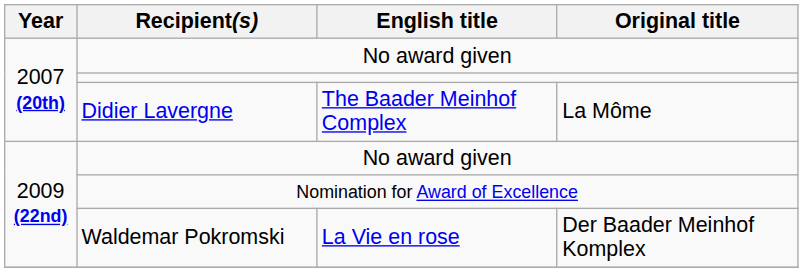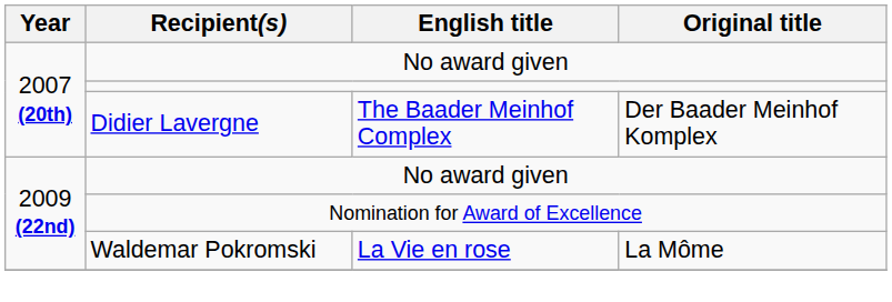 <table class="wikitable" width="95%" cellpadding="5">
 <tr>
 <th width="5%"><strong>Year</strong></th>
 <th width="25%"><strong>Recipient<strong><em>(s)<em></th>
 <th width="25%"></strong>English title<strong></th>
 <th width="25%"></strong>Original title<strong></th>
 </tr>
 <tr>
 <td style="text-align:center;" rowspan=3></strong>2007<strong><small><br><a href='#'>(20th)</a></small></td>
 <td colspan=3 style="text-align:center;">No award given</td>
 </tr>
 <tr>
 <td colspan=3></td>
 </tr>
 <tr>
 <td> <a href='#'>Didier Lavergne</a></td>
 <td></em><a href='#'>The Baader Meinhof Complex</a><em></td>
-<td></em>La Môme<em></td>
+<td></em>Der Baader Meinhof Komplex<em></td>
 </tr>
 <tr>
 <td style="text-align:center;" rowspan=3></strong>2009<strong><br><small><a href='#'>(22nd)</a></small></td>
 <td colspan=3 style="text-align:center;">No award given</td>
 </tr>
 <tr>
 <td colspan=3 style="text-align:center;"><small>Nomination for <a href='#'>Award of Excellence</a></small></td>
 </tr>
 <tr>
 <td> Waldemar Pokromski</td>
 <td></em><a href='#'>La Vie en rose</a><em></td>
-<td></em>Der Baader Meinhof Komplex<em></td>
+<td></em>La Môme<em></td>
 </tr>
 <tr>
 </tr>
 </table>
